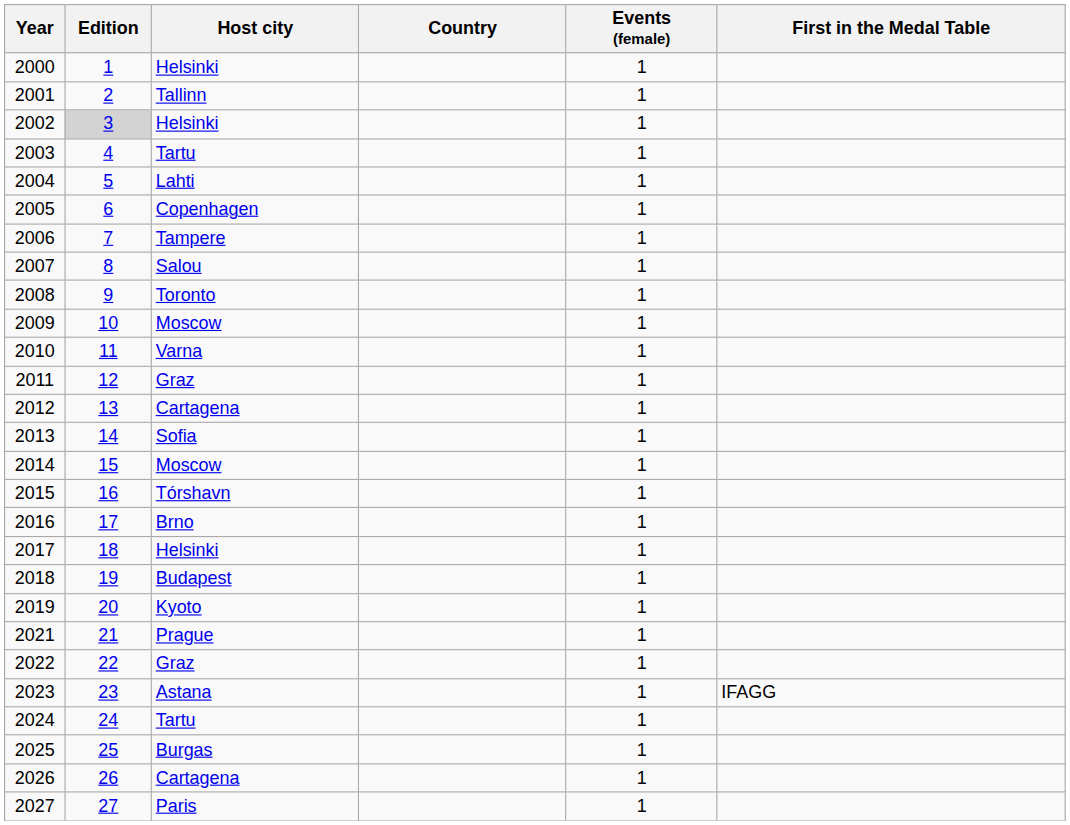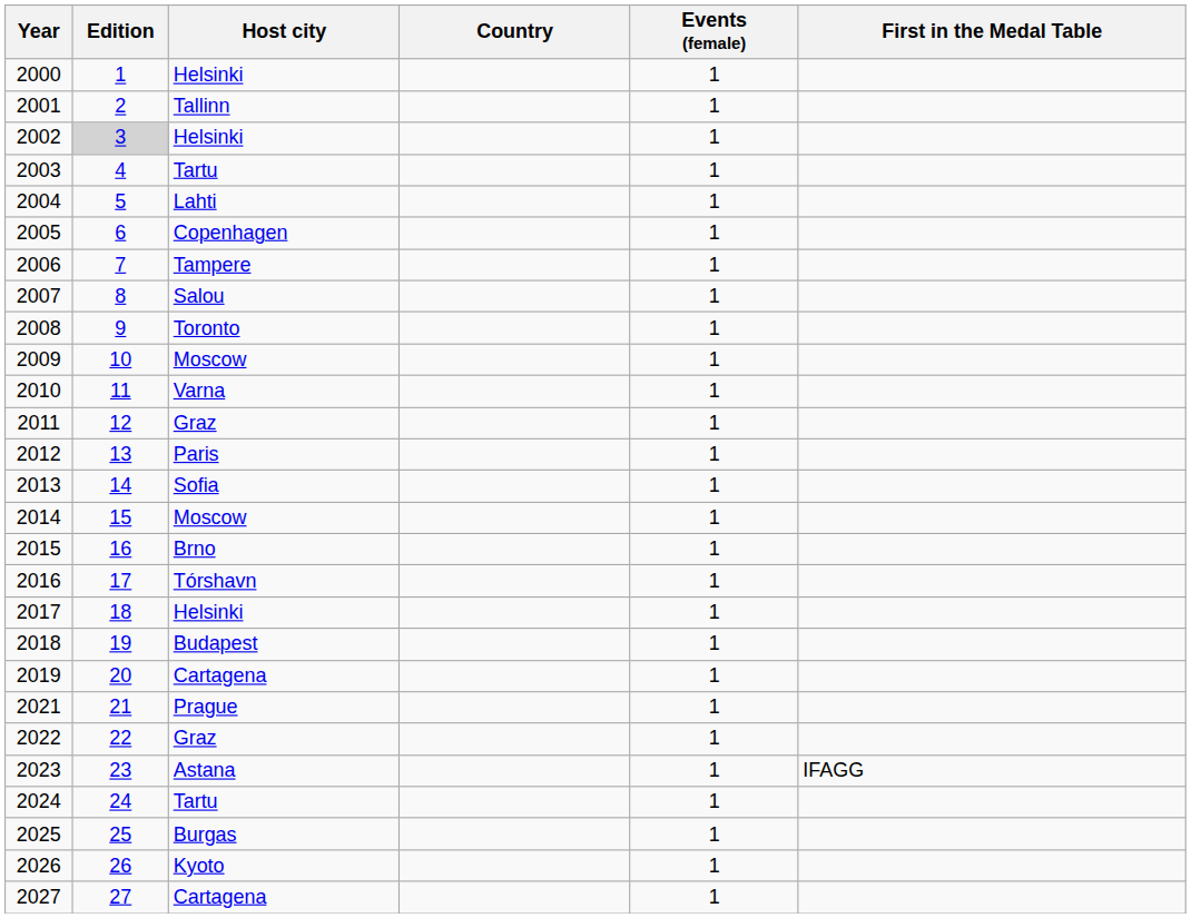 <table class="wikitable" style="border-collapse: collapse; width:75%;">
 <tr bgcolor="efefef">
 <th width=30>Year</th>
 <th width=30>Edition</th>
 <th width=140>Host city</th>
 <th width=140>Country</th>
 <th width=100>Events<small><br>(female)</small></th>
 <th width=240>First in the Medal Table</th>
 </tr>
 <tr>
 <td align=center>2000</td>
 <td align=center><a href='#'>1</a></td>
 <td><a href='#'>Helsinki</a></td>
 <td></td>
 <td align=center>1</td>
 <td></td>
 </tr>
 <tr>
 <td align=center>2001</td>
 <td align=center><a href='#'>2</a></td>
 <td><a href='#'>Tallinn</a></td>
 <td></td>
 <td align=center>1</td>
 <td></td>
 </tr>
 <tr>
 <td align=center>2002</td>
 <td align=center style="background: lightgrey;"><a href='#'>3</a></td>
 <td><a href='#'>Helsinki</a></td>
 <td></td>
 <td align=center>1</td>
 <td></td>
 </tr>
 <tr>
 <td align=center>2003</td>
 <td align=center><a href='#'>4</a></td>
 <td><a href='#'>Tartu</a></td>
 <td></td>
 <td align=center>1</td>
 <td></td>
 </tr>
 <tr>
 <td align=center>2004</td>
 <td align=center><a href='#'>5</a></td>
 <td><a href='#'>Lahti</a></td>
 <td></td>
 <td align=center>1</td>
 <td></td>
 </tr>
 <tr>
 <td align=center>2005</td>
 <td align=center><a href='#'>6</a></td>
 <td><a href='#'>Copenhagen</a></td>
 <td></td>
 <td align=center>1</td>
 <td></td>
 </tr>
 <tr>
 <td align=center>2006</td>
 <td align=center><a href='#'>7</a></td>
 <td><a href='#'>Tampere</a></td>
 <td></td>
 <td align=center>1</td>
 <td></td>
 </tr>
 <tr>
 <td align=center>2007</td>
 <td align=center><a href='#'>8</a></td>
 <td><a href='#'>Salou</a></td>
 <td></td>
 <td align=center>1</td>
 <td></td>
 </tr>
 <tr>
 <td align=center>2008</td>
 <td align=center><a href='#'>9</a></td>
 <td><a href='#'>Toronto</a></td>
 <td></td>
 <td align=center>1</td>
 <td></td>
 </tr>
 <tr>
 <td align=center>2009</td>
 <td align=center><a href='#'>10</a></td>
 <td><a href='#'>Moscow</a></td>
 <td></td>
 <td align=center>1</td>
 <td></td>
 </tr>
 <tr>
 <td align=center>2010</td>
 <td align=center><a href='#'>11</a></td>
 <td><a href='#'>Varna</a></td>
 <td></td>
 <td align=center>1</td>
 <td></td>
 </tr>
 <tr>
 <td align=center>2011</td>
 <td align=center><a href='#'>12</a></td>
 <td><a href='#'>Graz</a></td>
 <td></td>
 <td align=center>1</td>
 <td></td>
 </tr>
 <tr>
 <td align=center>2012</td>
 <td align=center><a href='#'>13</a></td>
-<td><a href='#'>Cartagena</a></td>
+<td><a href='#'>Paris</a></td>
 <td></td>
 <td align=center>1</td>
 <td></td>
 </tr>
 <tr>
 <td align=center>2013</td>
 <td align=center><a href='#'>14</a></td>
 <td><a href='#'>Sofia</a></td>
 <td></td>
 <td align=center>1</td>
 <td></td>
 </tr>
 <tr>
 <td align=center>2014</td>
 <td align=center><a href='#'>15</a></td>
 <td><a href='#'>Moscow</a></td>
 <td></td>
 <td align=center>1</td>
 <td></td>
 </tr>
 <tr>
 <td align=center>2015</td>
 <td align=center><a href='#'>16</a></td>
-<td><a href='#'>Tórshavn</a></td>
+<td><a href='#'>Brno</a></td>
 <td></td>
 <td align=center>1</td>
 <td></td>
 </tr>
 <tr>
 <td align=center>2016</td>
 <td align=center><a href='#'>17</a></td>
-<td><a href='#'>Brno</a></td>
+<td><a href='#'>Tórshavn</a></td>
 <td></td>
 <td align=center>1</td>
 <td></td>
 </tr>
 <tr>
 <td align=center>2017</td>
 <td align=center><a href='#'>18</a></td>
 <td><a href='#'>Helsinki</a></td>
 <td></td>
 <td align=center>1</td>
 <td></td>
 </tr>
 <tr>
 <td align=center>2018</td>
 <td align=center><a href='#'>19</a></td>
 <td><a href='#'>Budapest</a></td>
 <td></td>
 <td align=center>1</td>
 <td></td>
 </tr>
 <tr>
 <td align=center>2019</td>
 <td align=center><a href='#'>20</a></td>
-<td><a href='#'>Kyoto</a></td>
+<td><a href='#'>Cartagena</a></td>
 <td></td>
 <td align=center>1</td>
 <td></td>
 </tr>
 <tr>
 <td align=center>2021</td>
 <td align=center><a href='#'>21</a></td>
 <td><a href='#'>Prague</a></td>
 <td></td>
 <td align=center>1</td>
 <td></td>
 </tr>
 <tr>
 <td align=center>2022</td>
 <td align=center><a href='#'>22</a></td>
 <td><a href='#'>Graz</a></td>
 <td></td>
 <td align=center>1</td>
 <td></td>
 </tr>
 <tr>
 <td align=center>2023</td>
 <td align=center><a href='#'>23</a></td>
 <td><a href='#'>Astana</a></td>
 <td></td>
 <td align=center>1</td>
 <td>IFAGG</td>
 </tr>
 <tr>
 <td align=center>2024</td>
 <td align=center><a href='#'>24</a></td>
 <td><a href='#'>Tartu</a></td>
 <td></td>
 <td align=center>1</td>
 <td></td>
 </tr>
 <tr>
 <td align=center>2025</td>
 <td align=center><a href='#'>25</a></td>
 <td><a href='#'>Burgas</a></td>
 <td></td>
 <td align=center>1</td>
 <td></td>
 </tr>
 <tr>
 <td align=center>2026</td>
 <td align=center><a href='#'>26</a></td>
-<td><a href='#'>Cartagena</a></td>
+<td><a href='#'>Kyoto</a></td>
 <td></td>
 <td align=center>1</td>
 <td></td>
 </tr>
 <tr>
 <td align=center>2027</td>
 <td align=center><a href='#'>27</a></td>
-<td><a href='#'>Paris</a></td>
+<td><a href='#'>Cartagena</a></td>
 <td></td>
 <td align=center>1</td>
 <td></td>
 </tr>
 </table>
